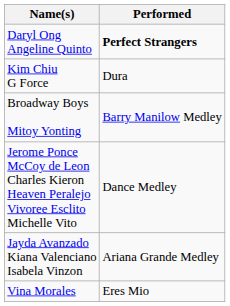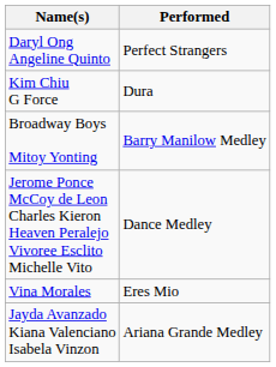 <table class="wikitable sortable">
 <tr>
 <th>Name(s)</th>
 <th>Performed</th>
 </tr>
 <tr>
 <td><a href='#'>Daryl Ong</a><br><a href='#'>Angeline Quinto</a></td>
-<td><strong>Perfect Strangers</strong></td>
+<td>Perfect Strangers</td>
 </tr>
 <tr>
 <td><a href='#'>Kim Chiu</a><br>G Force</td>
 <td>Dura</td>
 </tr>
 <tr>
 <td>Broadway Boys<br><br><a href='#'>Mitoy Yonting</a></td>
 <td><a href='#'>Barry Manilow</a> Medley</td>
 </tr>
 <tr>
 <td><a href='#'>Jerome Ponce</a><br><a href='#'>McCoy de Leon</a><br>Charles Kieron<br><a href='#'>Heaven Peralejo</a><br><a href='#'>Vivoree Esclito</a><br>Michelle Vito</td>
 <td>Dance Medley</td>
 </tr>
 <tr>
+<td><a href='#'>Vina Morales</a></td>
+<td>Eres Mio</td>
+</tr>
+<tr>
 <td><a href='#'>Jayda Avanzado</a><br>Kiana Valenciano<br>Isabela Vinzon</td>
 <td>Ariana Grande Medley</td>
 </tr>
-<tr>
-<td><a href='#'>Vina Morales</a></td>
-<td>Eres Mio</td>
-</tr>
 </table>
